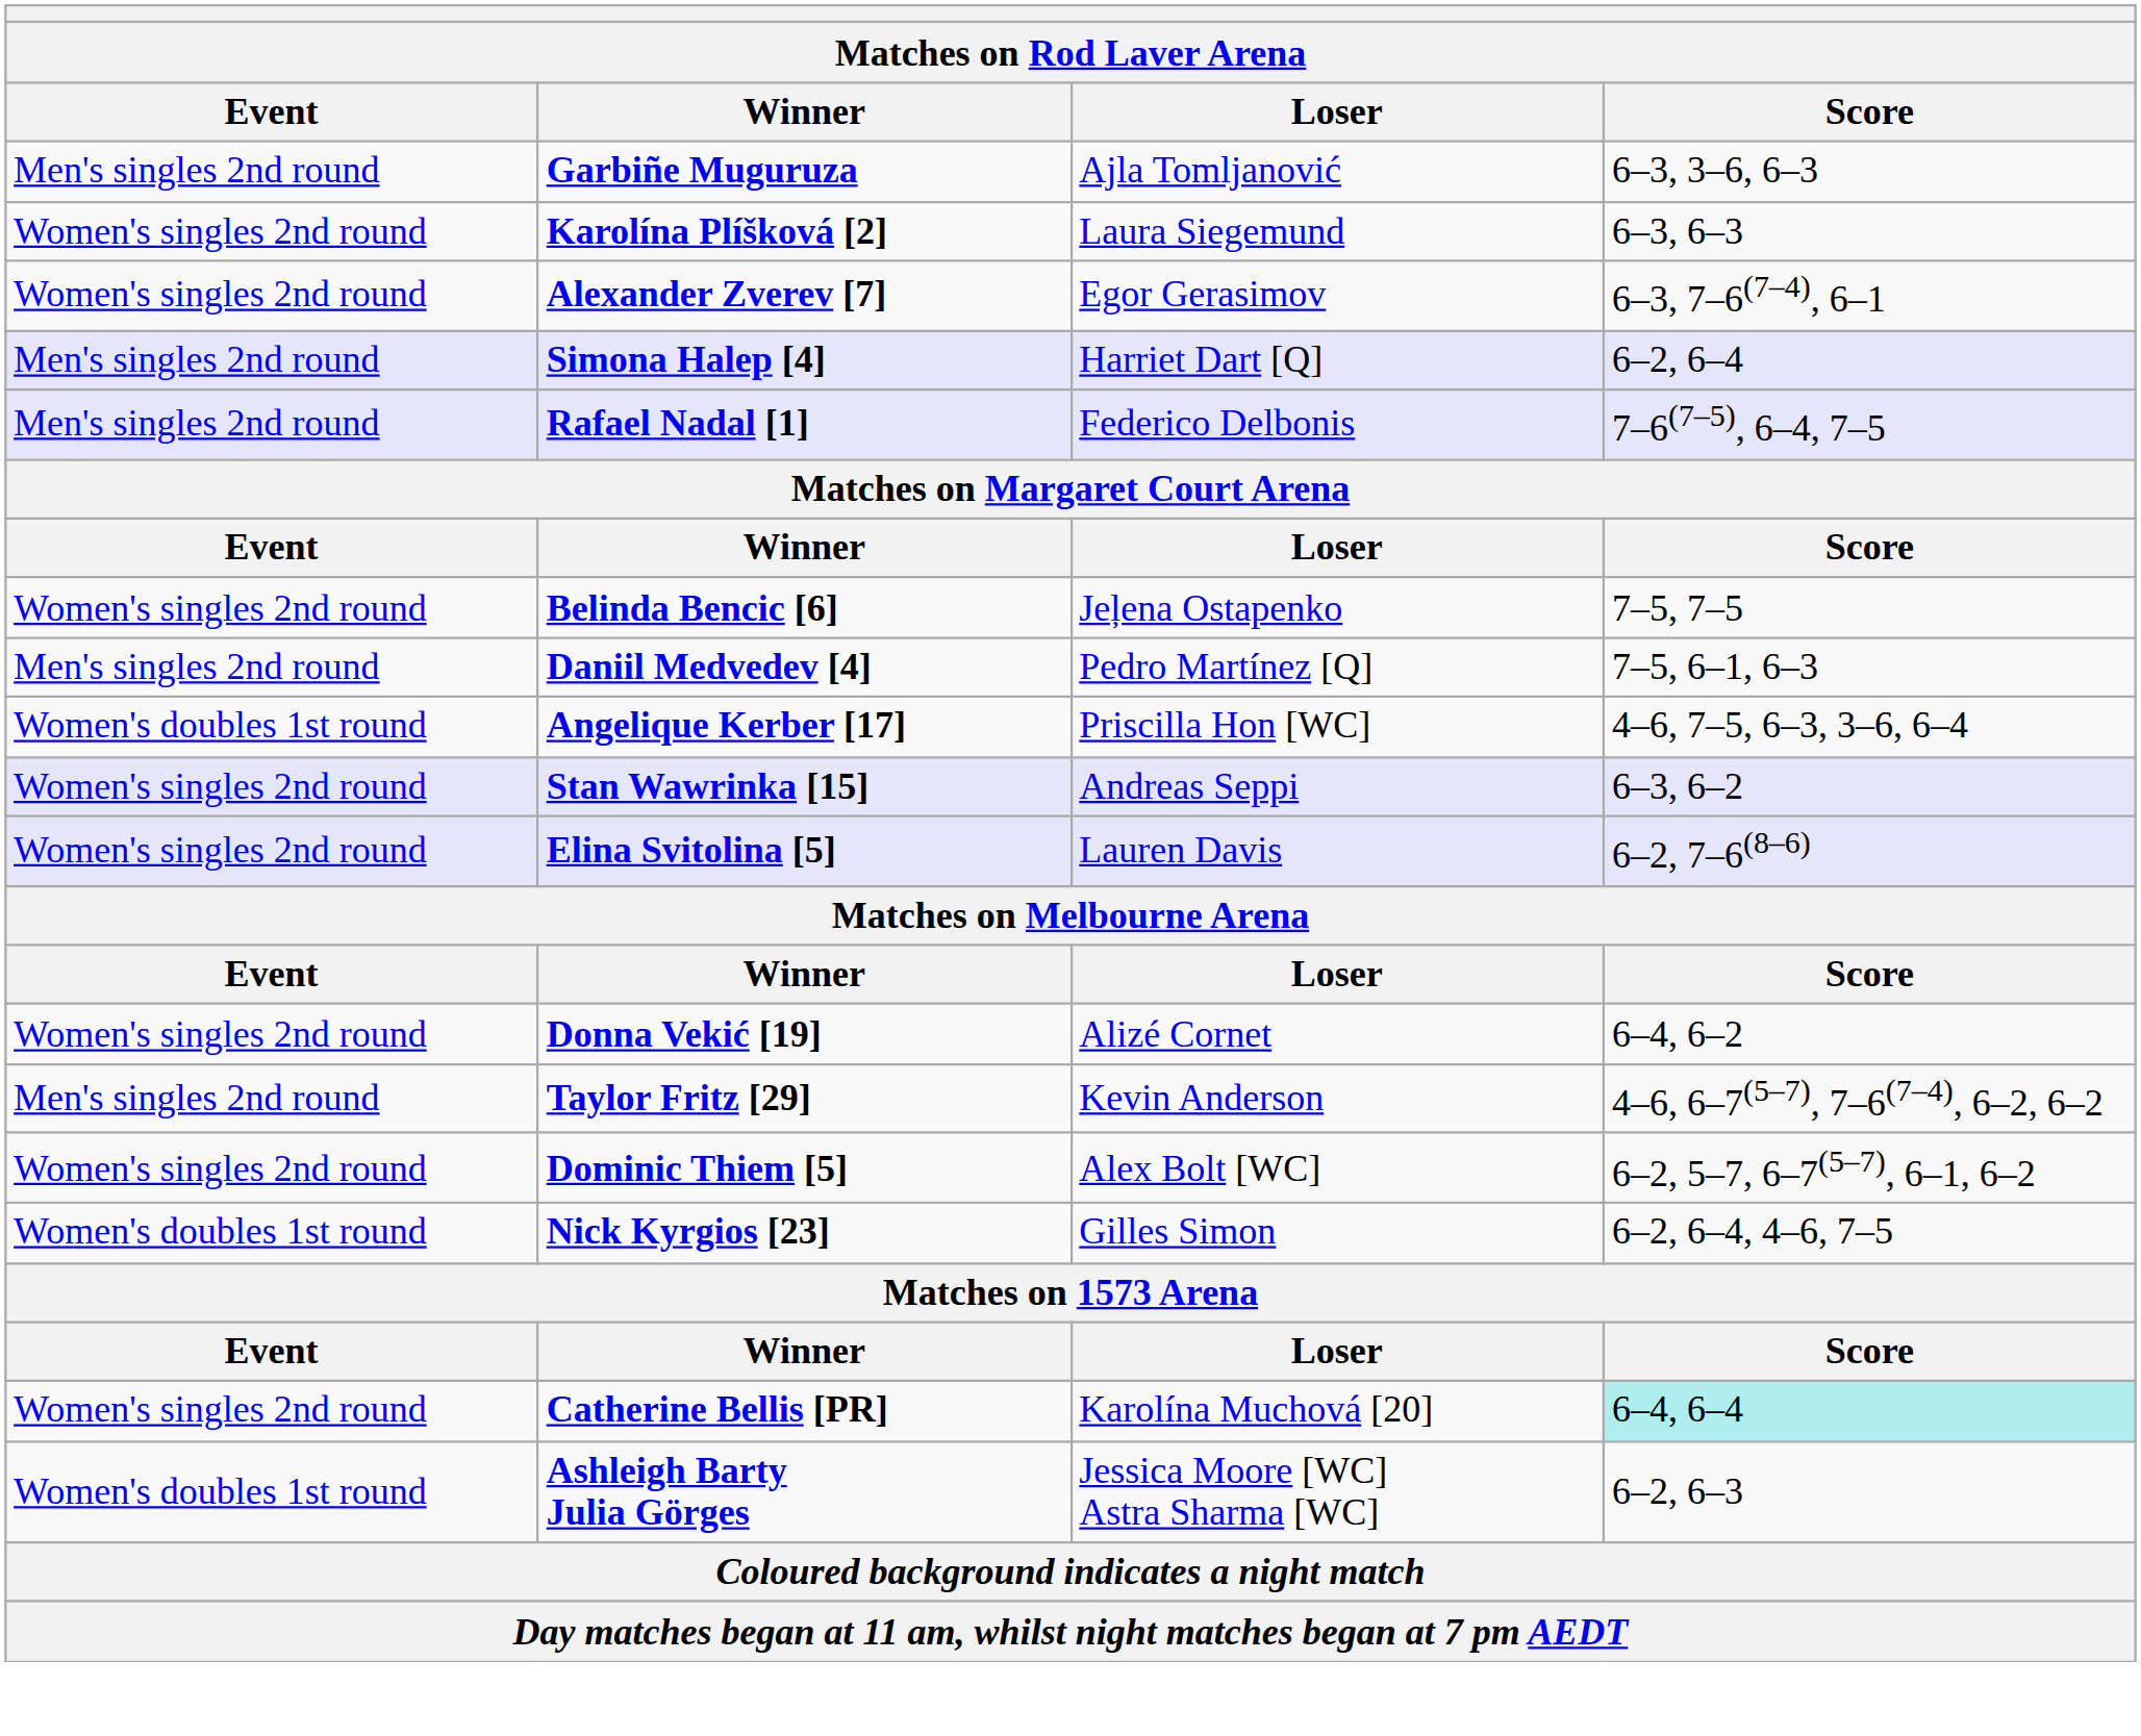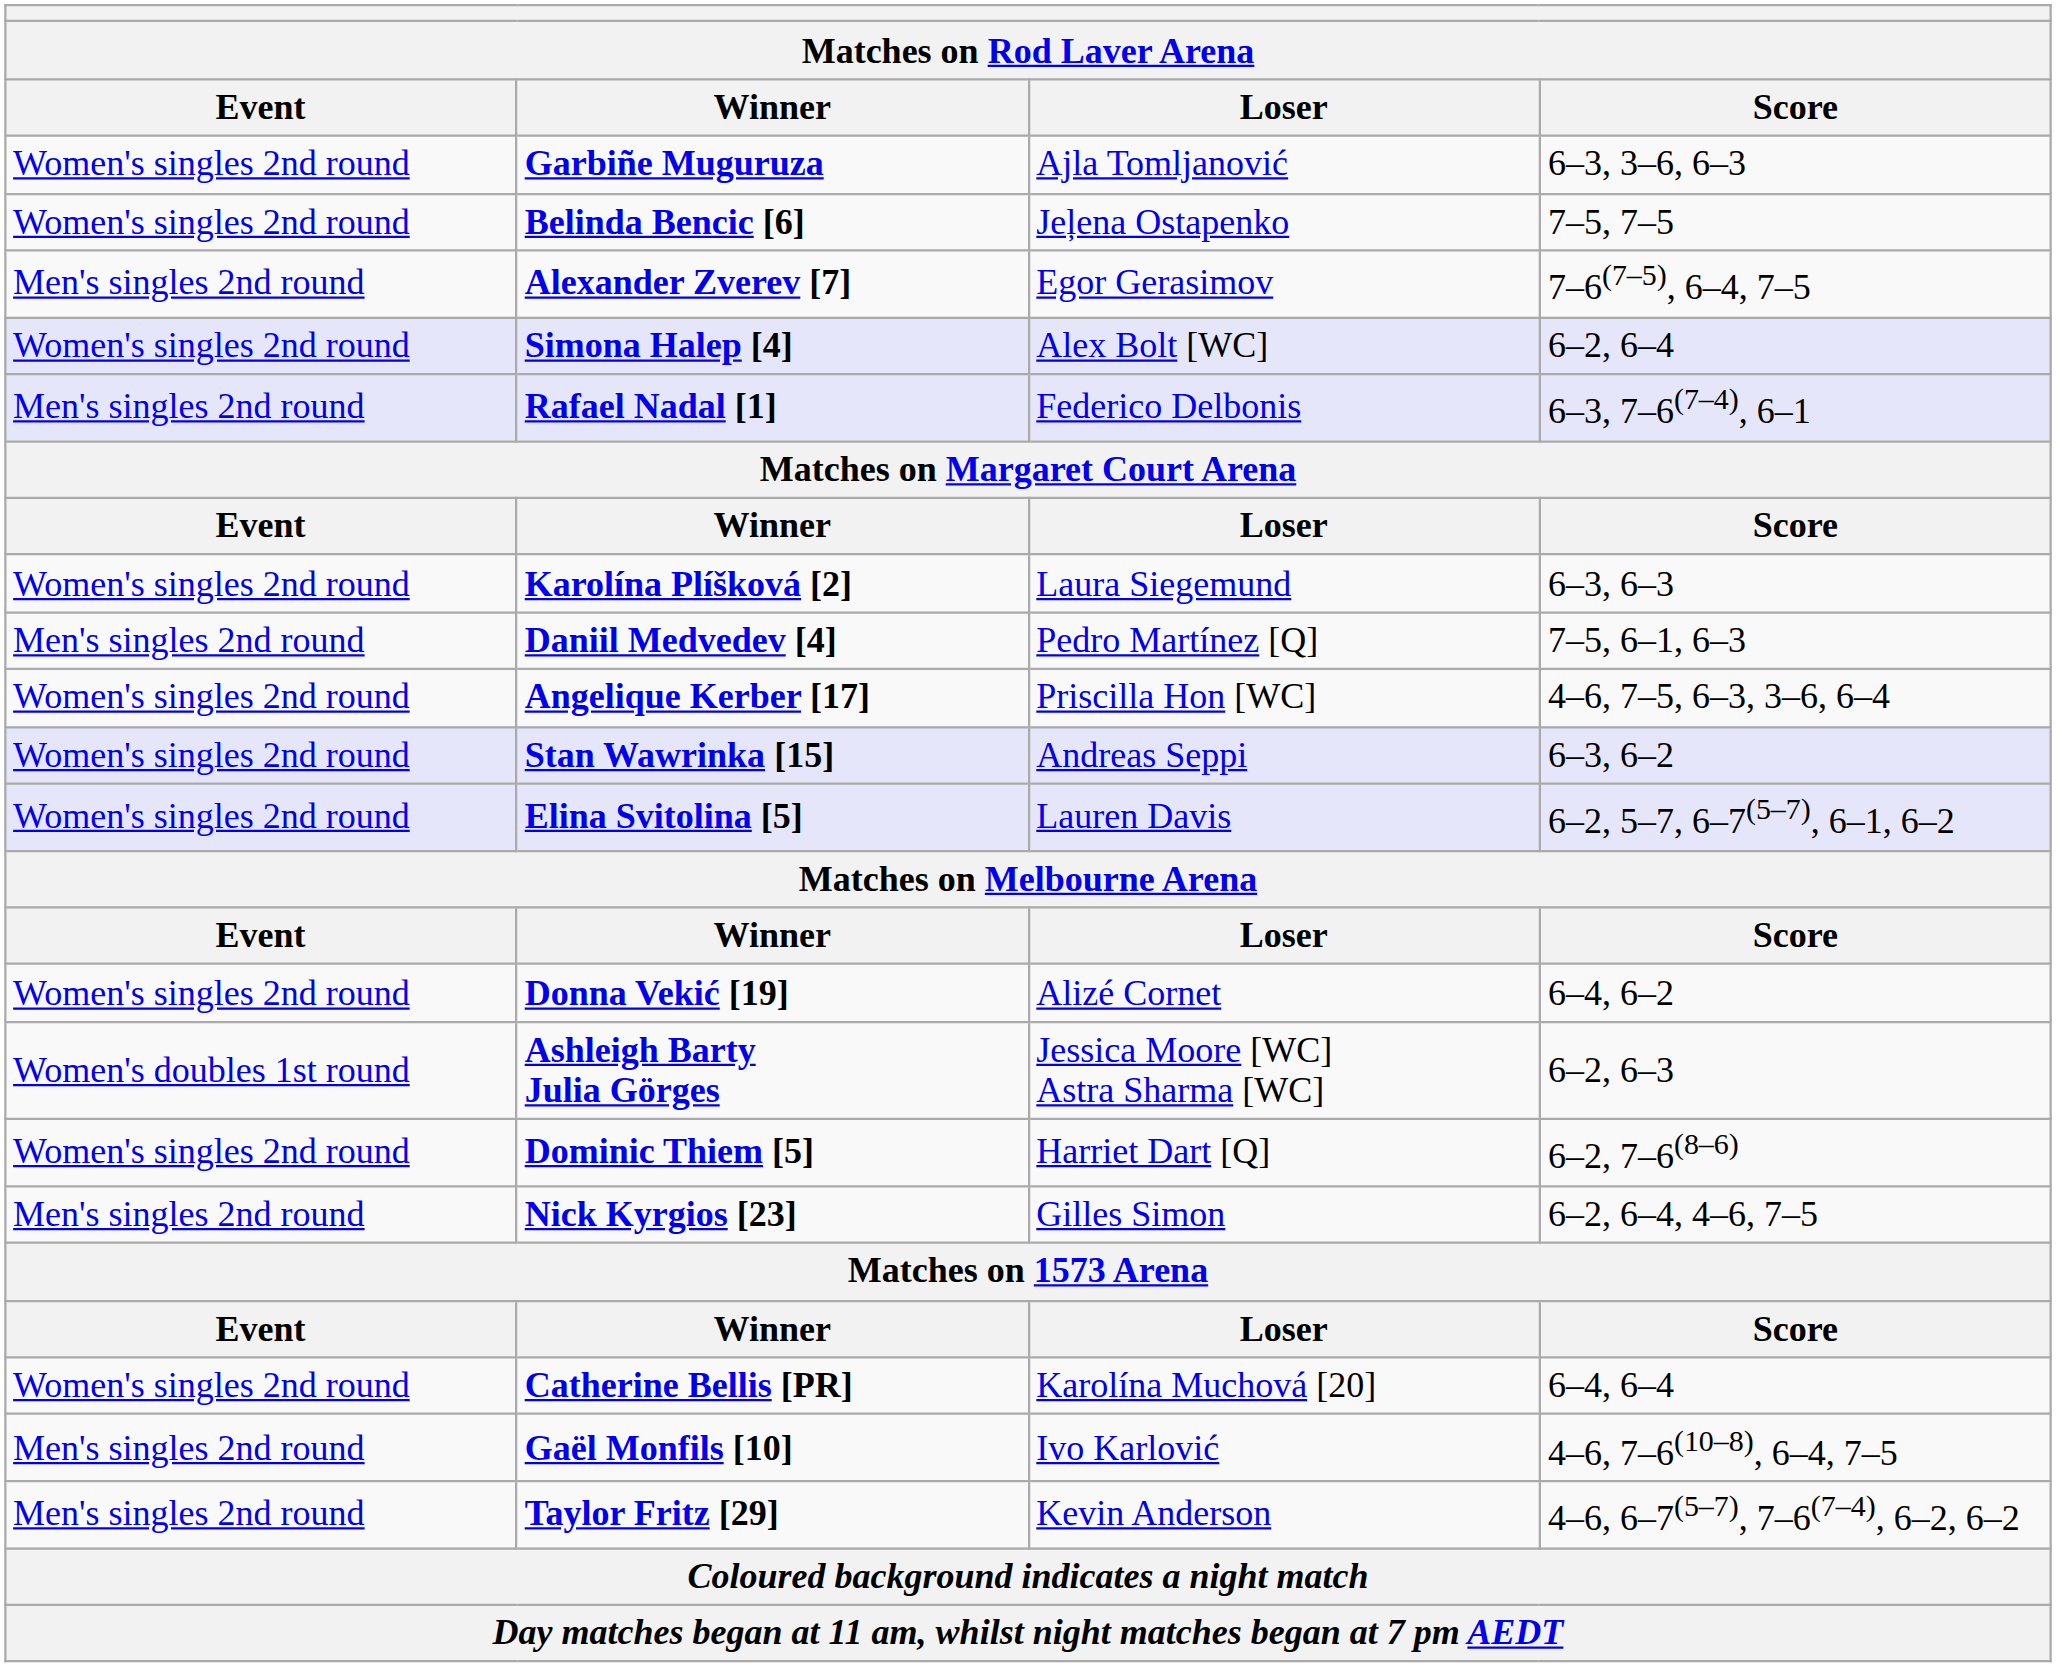 <table class="wikitable collapsible uncollapsed nowrap"  style="margin:auto;">
 <tr>
 <th colspan=4></th>
 </tr>
 <tr>
 <th colspan=4><strong>Matches on <a href='#'>Rod Laver Arena</a></strong></th>
 </tr>
 <tr>
 <th style="width:220px;">Event</th>
 <th style="width:220px;">Winner</th>
 <th style="width:220px;">Loser</th>
 <th style="width:220px;">Score</th>
 </tr>
 <tr>
-<td><a href='#'>Men's singles 2nd round</a></td>
+<td><a href='#'>Women's singles 2nd round</a></td>
 <td><strong> <a href='#'>Garbiñe Muguruza</a></strong></td>
 <td> <a href='#'>Ajla Tomljanović</a></td>
 <td>6–3, 3–6, 6–3</td>
 </tr>
 <tr>
 <td><a href='#'>Women's singles 2nd round</a></td>
-<td><strong> <a href='#'>Karolína Plíšková</a> [2]</strong></td>
-<td> <a href='#'>Laura Siegemund</a></td>
-<td>6–3, 6–3</td>
+<td><strong> <a href='#'>Belinda Bencic</a> [6]</strong></td>
+<td> <a href='#'>Jeļena Ostapenko</a></td>
+<td>7–5, 7–5</td>
 </tr>
 <tr>
-<td><a href='#'>Women's singles 2nd round</a></td>
+<td><a href='#'>Men's singles 2nd round</a></td>
 <td><strong> <a href='#'>Alexander Zverev</a> [7]</strong></td>
 <td> <a href='#'>Egor Gerasimov</a></td>
-<td>6–3, 7–6<sup>(7–4)</sup>, 6–1</td>
+<td>7–6<sup>(7–5)</sup>, 6–4, 7–5</td>
 </tr>
 <tr bgcolor=lavender>
-<td><a href='#'>Men's singles 2nd round</a></td>
+<td><a href='#'>Women's singles 2nd round</a></td>
 <td><strong> <a href='#'>Simona Halep</a> [4]</strong></td>
-<td> <a href='#'>Harriet Dart</a> [Q]</td>
+<td> <a href='#'>Alex Bolt</a> [WC]</td>
 <td>6–2, 6–4</td>
 </tr>
 <tr bgcolor=lavender>
 <td><a href='#'>Men's singles 2nd round</a></td>
 <td> <strong><a href='#'>Rafael Nadal</a> [1]</strong></td>
 <td> <a href='#'>Federico Delbonis</a></td>
-<td>7–6<sup>(7–5)</sup>, 6–4, 7–5</td>
+<td>6–3, 7–6<sup>(7–4)</sup>, 6–1</td>
 </tr>
 <tr>
 <th colspan=4><strong>Matches on <a href='#'>Margaret Court Arena</a></strong></th>
 </tr>
 <tr>
 <th style="width:220px;">Event</th>
 <th style="width:220px;">Winner</th>
 <th style="width:220px;">Loser</th>
 <th style="width:220px;">Score</th>
 </tr>
 <tr>
 <td><a href='#'>Women's singles 2nd round</a></td>
-<td><strong> <a href='#'>Belinda Bencic</a> [6]</strong></td>
-<td> <a href='#'>Jeļena Ostapenko</a></td>
-<td>7–5, 7–5</td>
+<td><strong> <a href='#'>Karolína Plíšková</a> [2]</strong></td>
+<td> <a href='#'>Laura Siegemund</a></td>
+<td>6–3, 6–3</td>
 </tr>
 <tr>
 <td><a href='#'>Men's singles 2nd round</a></td>
 <td><strong> <a href='#'>Daniil Medvedev</a> [4]</strong></td>
 <td> <a href='#'>Pedro Martínez</a> [Q]</td>
 <td>7–5, 6–1, 6–3</td>
 </tr>
 <tr>
-<td><a href='#'>Women's doubles 1st round</a></td>
+<td><a href='#'>Women's singles 2nd round</a></td>
 <td><strong> <a href='#'>Angelique Kerber</a> [17]</strong></td>
 <td> <a href='#'>Priscilla Hon</a> [WC]</td>
 <td>4–6, 7–5, 6–3, 3–6, 6–4</td>
 </tr>
 <tr bgcolor=lavender>
 <td><a href='#'>Women's singles 2nd round</a></td>
 <td><strong> <a href='#'>Stan Wawrinka</a> [15]</strong></td>
 <td> <a href='#'>Andreas Seppi</a></td>
 <td>6–3, 6–2</td>
 </tr>
 <tr bgcolor=lavender>
 <td><a href='#'>Women's singles 2nd round</a></td>
 <td><strong> <a href='#'>Elina Svitolina</a> [5]</strong></td>
 <td> <a href='#'>Lauren Davis</a></td>
-<td>6–2, 7–6<sup>(8–6)</sup></td>
+<td>6–2, 5–7, 6–7<sup>(5–7)</sup>, 6–1, 6–2</td>
 </tr>
 <tr>
 <th colspan=4><strong>Matches on <a href='#'>Melbourne Arena</a></strong></th>
 </tr>
 <tr>
 <th style="width:220px;">Event</th>
 <th style="width:220px;">Winner</th>
 <th style="width:220px;">Loser</th>
 <th style="width:220px;">Score</th>
 </tr>
 <tr>
 <td><a href='#'>Women's singles 2nd round</a></td>
 <td><strong> <a href='#'>Donna Vekić</a> [19]</strong></td>
 <td> <a href='#'>Alizé Cornet</a></td>
 <td>6–4, 6–2</td>
 </tr>
 <tr>
-<td><a href='#'>Men's singles 2nd round</a></td>
-<td><strong> <a href='#'>Taylor Fritz</a> [29]</strong></td>
-<td> <a href='#'>Kevin Anderson</a></td>
-<td>4–6, 6–7<sup>(5–7)</sup>, 7–6<sup>(7–4)</sup>, 6–2, 6–2</td>
+<td><a href='#'>Women's doubles 1st round</a></td>
+<td><strong> <a href='#'>Ashleigh Barty</a><br> <a href='#'>Julia Görges</a></strong></td>
+<td> <a href='#'>Jessica Moore</a>  [WC]<br> <a href='#'>Astra Sharma</a> [WC]</td>
+<td>6–2, 6–3</td>
 </tr>
 <tr>
 <td><a href='#'>Women's singles 2nd round</a></td>
 <td><strong> <a href='#'>Dominic Thiem</a> [5]</strong></td>
-<td> <a href='#'>Alex Bolt</a> [WC]</td>
-<td>6–2, 5–7, 6–7<sup>(5–7)</sup>, 6–1, 6–2</td>
+<td> <a href='#'>Harriet Dart</a> [Q]</td>
+<td>6–2, 7–6<sup>(8–6)</sup></td>
 </tr>
 <tr>
-<td><a href='#'>Women's doubles 1st round</a></td>
+<td><a href='#'>Men's singles 2nd round</a></td>
 <td><strong> <a href='#'>Nick Kyrgios</a> [23]</strong></td>
 <td> <a href='#'>Gilles Simon</a></td>
 <td>6–2, 6–4, 4–6, 7–5</td>
 </tr>
 <tr>
 <th colspan=4><strong>Matches on <a href='#'>1573 Arena</a></strong></th>
 </tr>
 <tr>
 <th style="width:220px;">Event</th>
 <th style="width:220px;">Winner</th>
 <th style="width:220px;">Loser</th>
 <th style="width:220px;">Score</th>
 </tr>
 <tr>
 <td><a href='#'>Women's singles 2nd round</a></td>
 <td><strong> <a href='#'>Catherine Bellis</a> [PR]</strong></td>
 <td> <a href='#'>Karolína Muchová</a> [20]</td>
-<td style="background: paleturquoise;">6–4, 6–4</td>
+<td>6–4, 6–4</td>
 </tr>
 <tr>
-<td><a href='#'>Women's doubles 1st round</a></td>
-<td><strong> <a href='#'>Ashleigh Barty</a><br> <a href='#'>Julia Görges</a></strong></td>
-<td> <a href='#'>Jessica Moore</a>  [WC]<br> <a href='#'>Astra Sharma</a> [WC]</td>
-<td>6–2, 6–3</td>
+<td><a href='#'>Men's singles 2nd round</a></td>
+<td><strong> <a href='#'>Gaël Monfils</a> [10]</strong></td>
+<td> <a href='#'>Ivo Karlović</a></td>
+<td>4–6, 7–6<sup>(10–8)</sup>, 6–4, 7–5</td>
+</tr>
+<tr>
+<td><a href='#'>Men's singles 2nd round</a></td>
+<td><strong> <a href='#'>Taylor Fritz</a> [29]</strong></td>
+<td> <a href='#'>Kevin Anderson</a></td>
+<td>4–6, 6–7<sup>(5–7)</sup>, 7–6<sup>(7–4)</sup>, 6–2, 6–2</td>
 </tr>
 <tr>
 <th colspan=4><em>Coloured background indicates a night match</em></th>
 </tr>
 <tr>
 <th colspan=4><em>Day matches began at 11 am, whilst night matches began at 7 pm <a href='#'>AEDT</a></em></th>
 </tr>
 </table>
